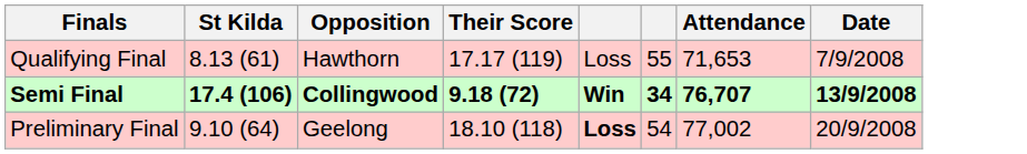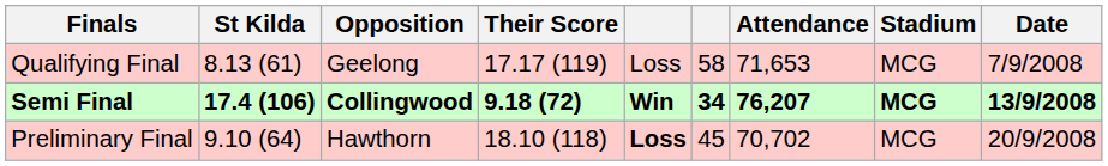 <table class="wikitable">
 <tr>
 <th>Finals</th>
 <th>St Kilda</th>
 <th>Opposition</th>
 <th>Their Score</th>
 <th></th>
 <th></th>
 <th>Attendance</th>
+<th>Stadium</th>
 <th>Date</th>
 </tr>
 <tr style="background:#fcc;">
 <td>Qualifying Final</td>
 <td>8.13 (61)</td>
-<td>Hawthorn</td>
+<td>Geelong</td>
 <td>17.17 (119)</td>
 <td>Loss</td>
-<td>55</td>
+<td>58</td>
 <td>71,653</td>
+<td>MCG</td>
 <td>7/9/2008</td>
 </tr>
 <tr style="background:#cfc;">
 <td><strong>Semi Final</strong></td>
 <td><strong>17.4 (106)</strong></td>
 <td><strong>Collingwood</strong></td>
 <td><strong>9.18 (72)</strong></td>
 <td><strong>Win</strong></td>
 <td><strong>34</strong></td>
-<td><strong>76,707</strong></td>
+<td><strong>76,207</strong></td>
+<td><strong>MCG</strong></td>
 <td><strong>13/9/2008</strong></td>
 </tr>
 <tr style="background:#fcc;">
 <td>Preliminary Final</td>
 <td>9.10 (64)</td>
-<td>Geelong</td>
+<td>Hawthorn</td>
 <td>18.10 (118)</td>
 <td><strong>Loss</strong></td>
-<td>54</td>
-<td>77,002</td>
+<td>45</td>
+<td>70,702</td>
+<td>MCG</td>
 <td>20/9/2008</td>
 </tr>
 </table>
